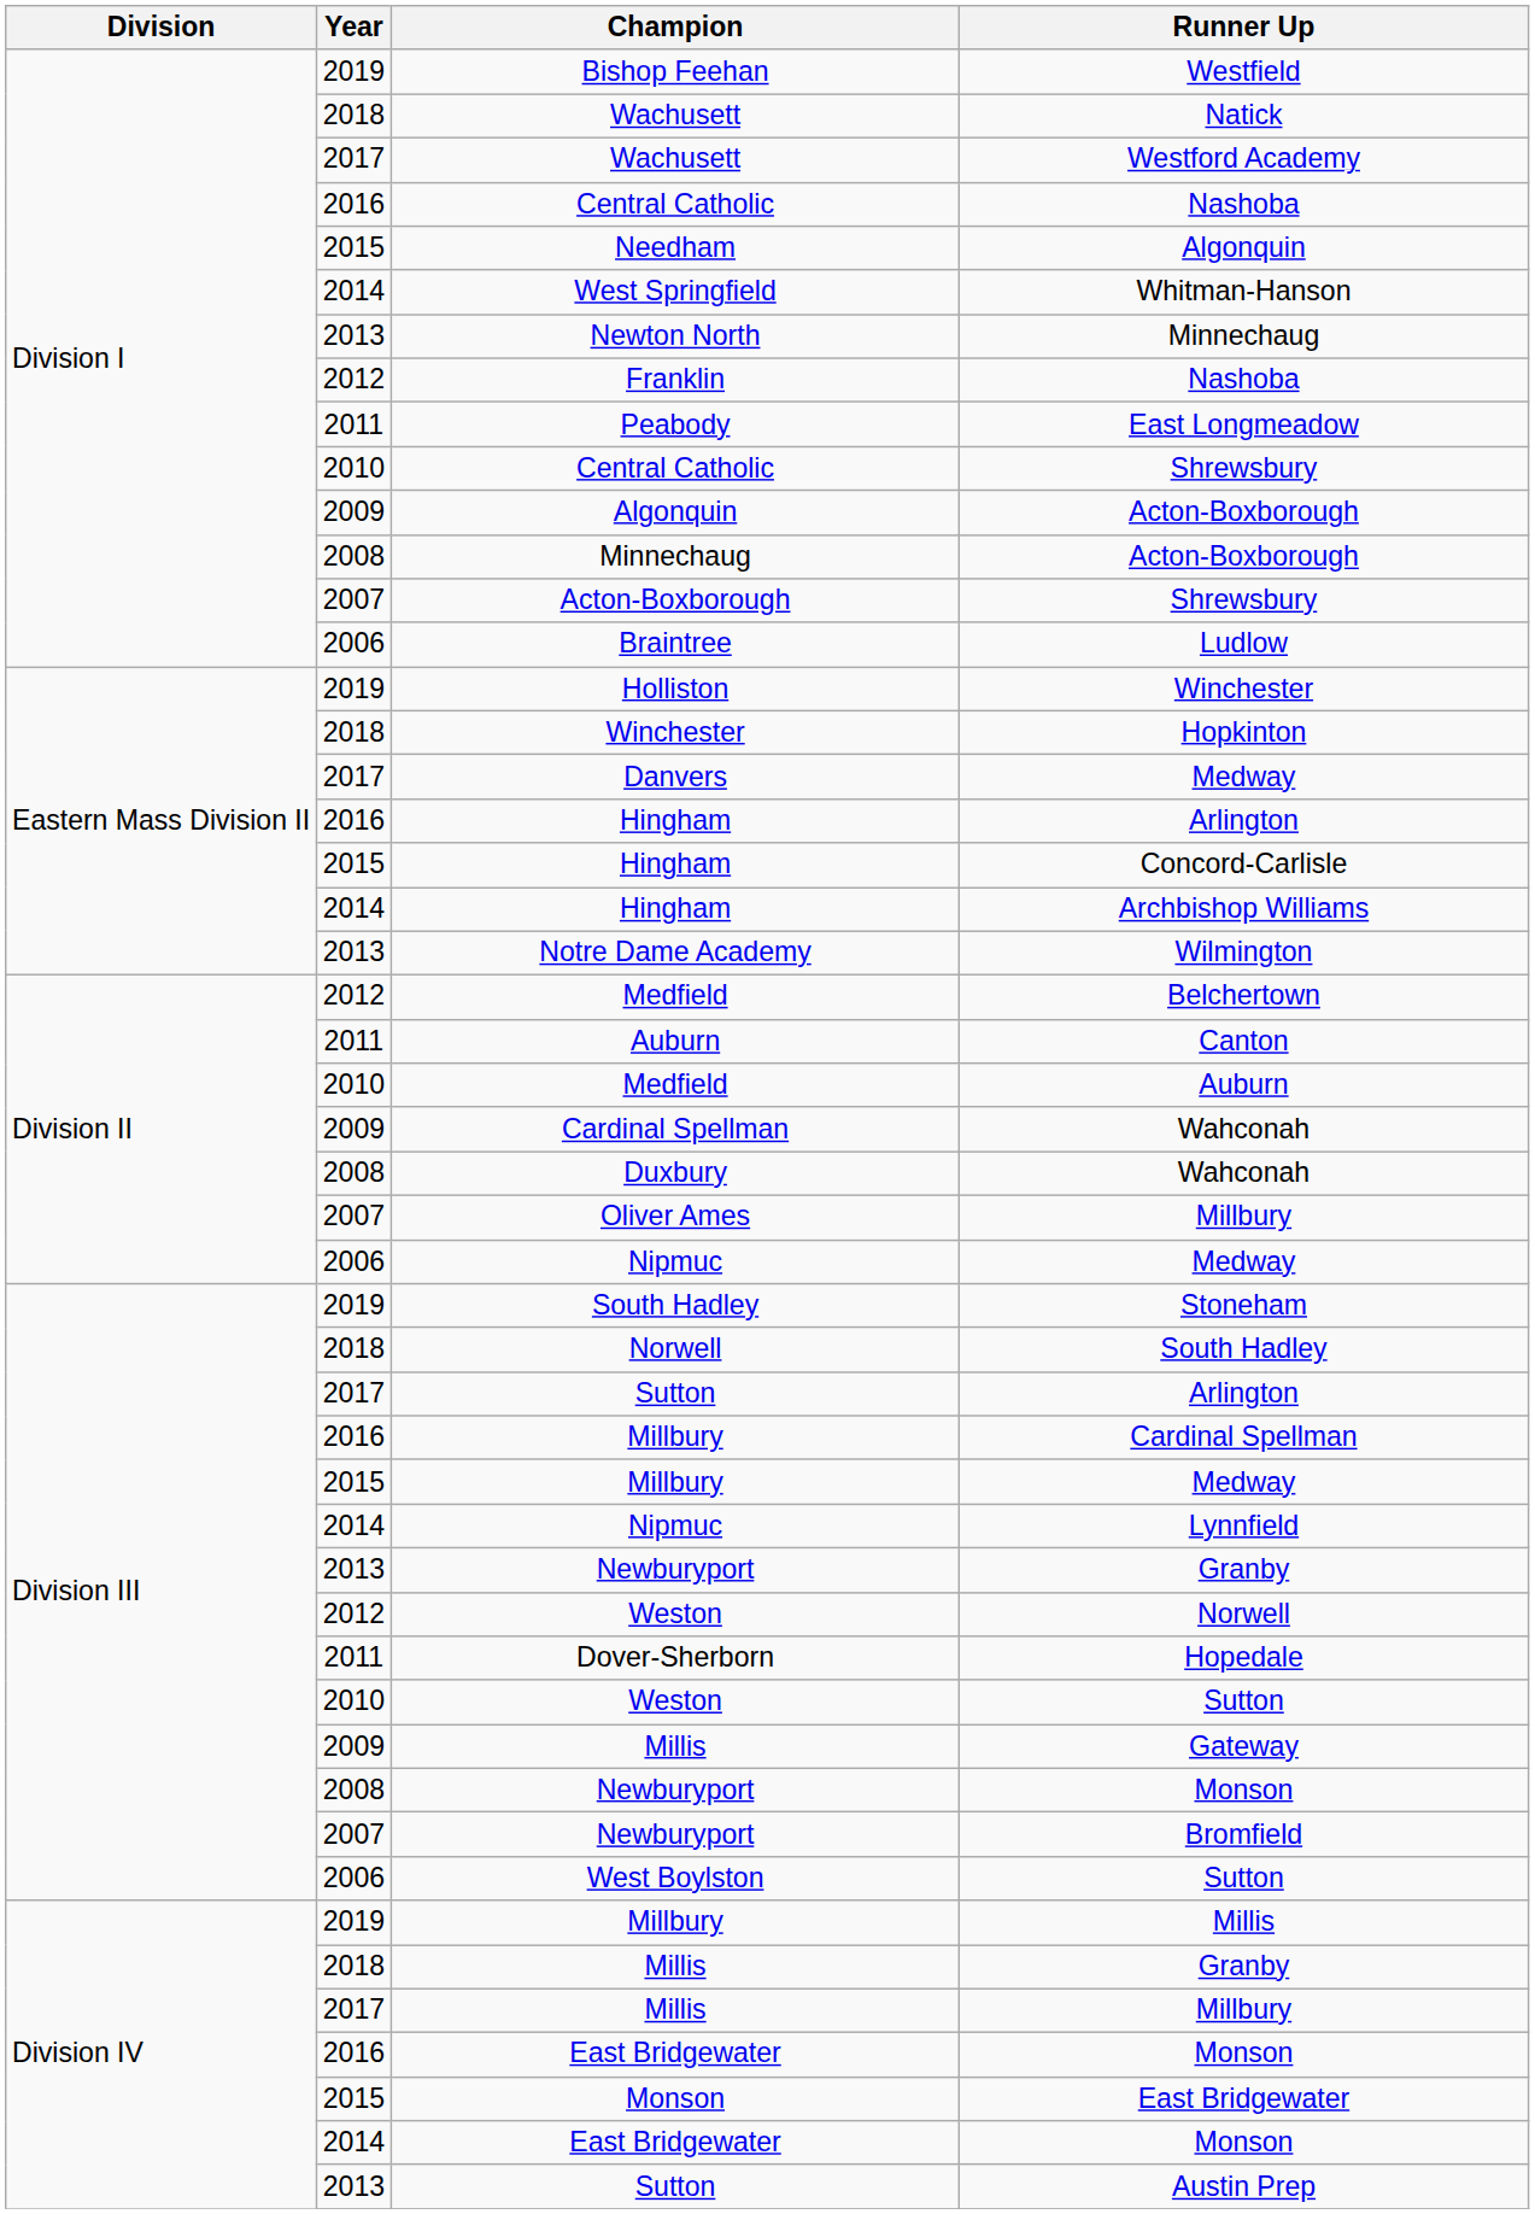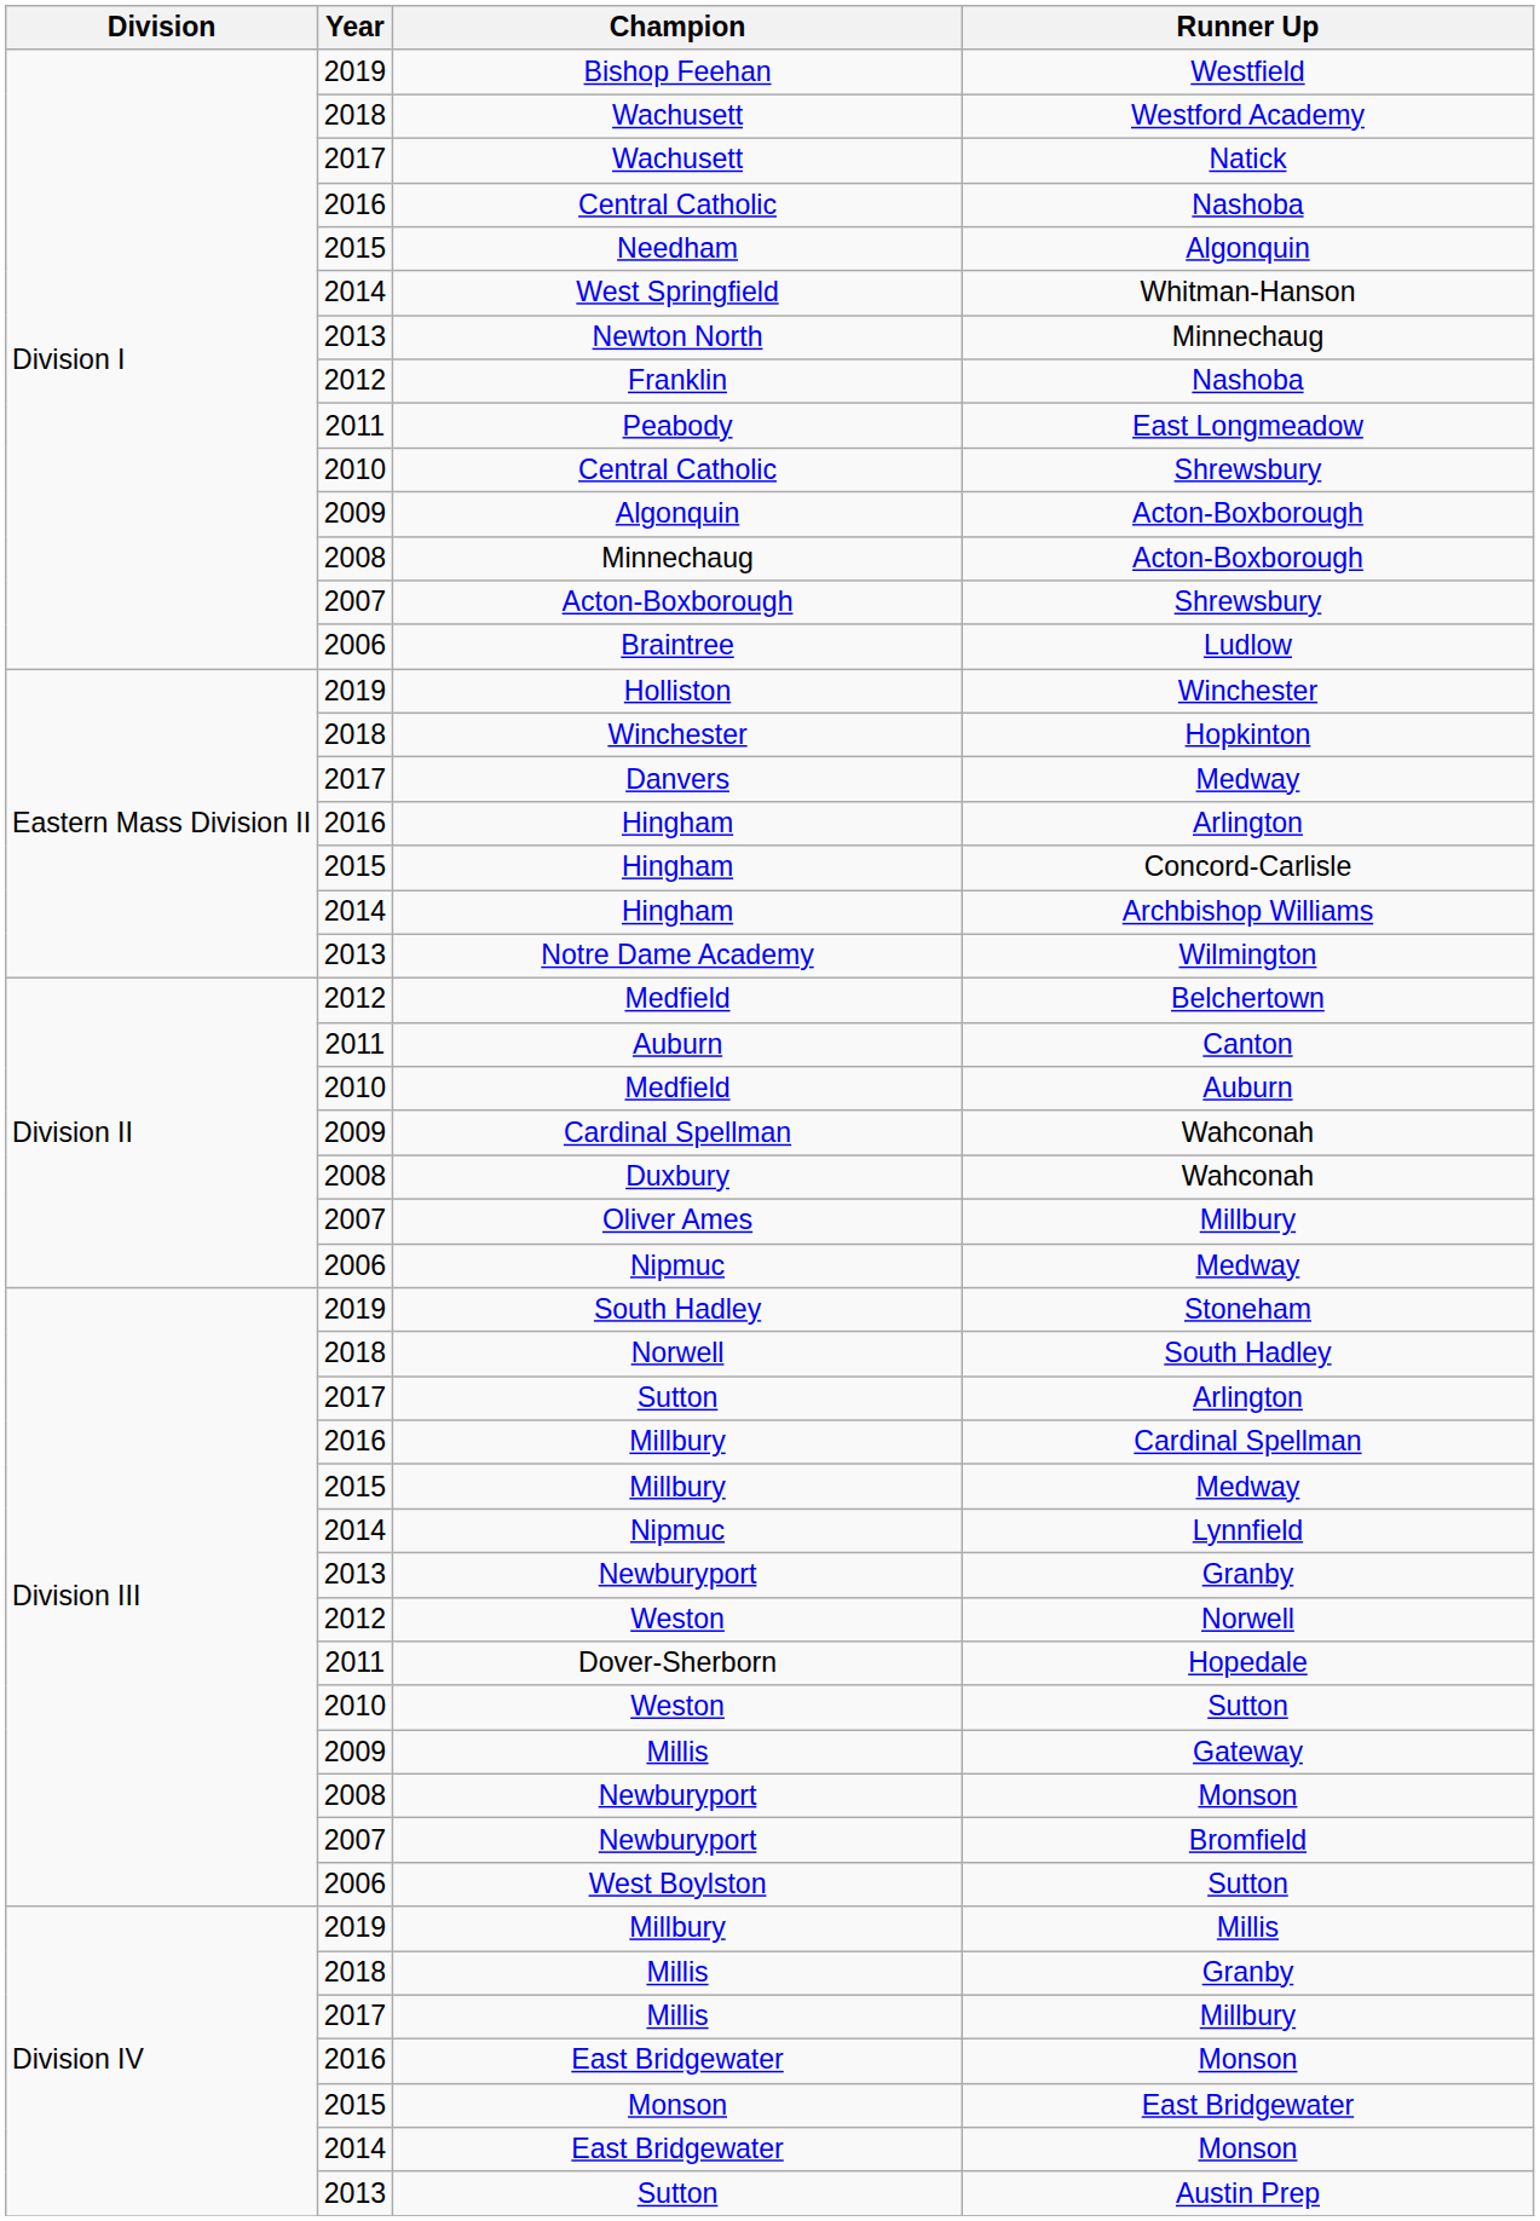 <table class="wikitable">
 <tr>
 <th>Division</th>
 <th colspan="2">Year</th>
 <th>Champion</th>
 <th>Runner Up</th>
 </tr>
 <tr>
 <td rowspan="14">Division I</td>
 <td colspan="2" style="text-align:center">2019</td>
 <td style="text-align:center; width:20em"><a href='#'>Bishop Feehan</a></td>
 <td style="text-align:center; width:20em"><a href='#'>Westfield</a></td>
 </tr>
 <tr>
 <td colspan="2" style="text-align:center">2018</td>
 <td style="text-align:center; width:20em"><a href='#'>Wachusett</a></td>
-<td style="text-align:center; width:20em"><a href='#'>Natick</a></td>
+<td style="text-align:center"><a href='#'>Westford Academy</a></td>
 </tr>
 <tr>
 <td colspan="2" style="text-align:center">2017</td>
 <td style="text-align:center"><a href='#'>Wachusett</a></td>
-<td style="text-align:center"><a href='#'>Westford Academy</a></td>
+<td style="text-align:center; width:20em"><a href='#'>Natick</a></td>
 </tr>
 <tr>
 <td colspan="2" style="text-align:center">2016</td>
 <td style="text-align:center"><a href='#'>Central Catholic</a></td>
 <td style="text-align:center"><a href='#'>Nashoba</a></td>
 </tr>
 <tr>
 <td colspan="2" style="text-align:center">2015</td>
 <td style="text-align:center"><a href='#'>Needham</a></td>
 <td style="text-align:center"><a href='#'>Algonquin</a></td>
 </tr>
 <tr>
 <td colspan="2" style="text-align:center">2014</td>
 <td style="text-align:center"><a href='#'>West Springfield</a></td>
 <td style="text-align:center">Whitman-Hanson</td>
 </tr>
 <tr>
 <td colspan="2" style="text-align:center">2013</td>
 <td style="text-align:center"><a href='#'>Newton North</a></td>
 <td style="text-align:center">Minnechaug</td>
 </tr>
 <tr>
 <td colspan="2" style="text-align:center">2012</td>
 <td style="text-align:center"><a href='#'>Franklin</a></td>
 <td style="text-align:center"><a href='#'>Nashoba</a></td>
 </tr>
 <tr>
 <td colspan="2" style="text-align:center">2011</td>
 <td style="text-align:center"><a href='#'>Peabody</a></td>
 <td style="text-align:center"><a href='#'>East Longmeadow</a></td>
 </tr>
 <tr>
 <td colspan="2" style="text-align:center">2010</td>
 <td style="text-align:center"><a href='#'>Central Catholic</a></td>
 <td style="text-align:center"><a href='#'>Shrewsbury</a></td>
 </tr>
 <tr>
 <td colspan="2" style="text-align:center">2009</td>
 <td style="text-align:center"><a href='#'>Algonquin</a></td>
 <td style="text-align:center"><a href='#'>Acton-Boxborough</a></td>
 </tr>
 <tr>
 <td colspan="2" style="text-align:center">2008</td>
 <td style="text-align:center">Minnechaug</td>
 <td style="text-align:center"><a href='#'>Acton-Boxborough</a></td>
 </tr>
 <tr>
 <td colspan="2" style="text-align:center">2007</td>
 <td style="text-align:center"><a href='#'>Acton-Boxborough</a></td>
 <td style="text-align:center"><a href='#'>Shrewsbury</a></td>
 </tr>
 <tr>
 <td colspan="2" style="text-align:center">2006</td>
 <td style="text-align:center"><a href='#'>Braintree</a></td>
 <td style="text-align:center"><a href='#'>Ludlow</a></td>
 </tr>
 <tr>
 <td rowspan="7">Eastern Mass Division II</td>
 <td colspan="2" style="text-align:center">2019</td>
 <td style="text-align:center; width:20em"><a href='#'>Holliston</a></td>
 <td style="text-align:center; width:20em"><a href='#'>Winchester</a></td>
 </tr>
 <tr>
 <td colspan="2" style="text-align:center">2018</td>
 <td style="text-align:center; width:20em"><a href='#'>Winchester</a></td>
 <td style="text-align:center; width:20em"><a href='#'>Hopkinton</a></td>
 </tr>
 <tr>
 <td colspan="2" style="text-align:center">2017</td>
 <td style="text-align:center"><a href='#'>Danvers</a></td>
 <td style="text-align:center"><a href='#'>Medway</a></td>
 </tr>
 <tr>
 <td colspan="2" style="text-align:center">2016</td>
 <td style="text-align:center"><a href='#'>Hingham</a></td>
 <td style="text-align:center"><a href='#'>Arlington</a></td>
 </tr>
 <tr>
 <td colspan="2" style="text-align:center">2015</td>
 <td style="text-align:center"><a href='#'>Hingham</a></td>
 <td style="text-align:center">Concord-Carlisle</td>
 </tr>
 <tr>
 <td colspan="2" style="text-align:center">2014</td>
 <td style="text-align:center"><a href='#'>Hingham</a></td>
 <td style="text-align:center"><a href='#'>Archbishop Williams</a></td>
 </tr>
 <tr>
 <td colspan="2" style="text-align:center">2013</td>
 <td style="text-align:center"><a href='#'>Notre Dame Academy</a></td>
 <td style="text-align:center"><a href='#'>Wilmington</a></td>
 </tr>
 <tr>
 <td rowspan="7">Division II</td>
 <td colspan="2" style="text-align:center">2012</td>
 <td style="text-align:center; width:20em"><a href='#'>Medfield</a></td>
 <td style="text-align:center; width:20em"><a href='#'>Belchertown</a></td>
 </tr>
 <tr>
 <td colspan="2" style="text-align:center">2011</td>
 <td style="text-align:center"><a href='#'>Auburn</a></td>
 <td style="text-align:center"><a href='#'>Canton</a></td>
 </tr>
 <tr>
 <td colspan="2" style="text-align:center">2010</td>
 <td style="text-align:center"><a href='#'>Medfield</a></td>
 <td style="text-align:center"><a href='#'>Auburn</a></td>
 </tr>
 <tr>
 <td colspan="2" style="text-align:center">2009</td>
 <td style="text-align:center"><a href='#'>Cardinal Spellman</a></td>
 <td style="text-align:center">Wahconah</td>
 </tr>
 <tr>
 <td colspan="2" style="text-align:center">2008</td>
 <td style="text-align:center"><a href='#'>Duxbury</a></td>
 <td style="text-align:center">Wahconah</td>
 </tr>
 <tr>
 <td colspan="2" style="text-align:center">2007</td>
 <td style="text-align:center"><a href='#'>Oliver Ames</a></td>
 <td style="text-align:center"><a href='#'>Millbury</a></td>
 </tr>
 <tr>
 <td colspan="2" style="text-align:center">2006</td>
 <td style="text-align:center"><a href='#'>Nipmuc</a></td>
 <td style="text-align:center"><a href='#'>Medway</a></td>
 </tr>
 <tr>
 <td rowspan="14">Division III</td>
 <td colspan="2" style="text-align:center">2019</td>
 <td style="text-align:center; width:20em"><a href='#'>South Hadley</a></td>
 <td style="text-align:center; width:20em"><a href='#'>Stoneham</a></td>
 </tr>
 <tr>
 <td colspan="2" style="text-align:center">2018</td>
 <td style="text-align:center; width:20em"><a href='#'>Norwell</a></td>
 <td style="text-align:center; width:20em"><a href='#'>South Hadley</a></td>
 </tr>
 <tr>
 <td colspan="2" style="text-align:center">2017</td>
 <td style="text-align:center"><a href='#'>Sutton</a></td>
 <td style="text-align:center"><a href='#'>Arlington</a></td>
 </tr>
 <tr>
 <td colspan="2" style="text-align:center">2016</td>
 <td style="text-align:center"><a href='#'>Millbury</a></td>
 <td style="text-align:center"><a href='#'>Cardinal Spellman</a></td>
 </tr>
 <tr>
 <td colspan="2" style="text-align:center">2015</td>
 <td style="text-align:center"><a href='#'>Millbury</a></td>
 <td style="text-align:center"><a href='#'>Medway</a></td>
 </tr>
 <tr>
 <td colspan="2" style="text-align:center">2014</td>
 <td style="text-align:center"><a href='#'>Nipmuc</a></td>
 <td style="text-align:center"><a href='#'>Lynnfield</a></td>
 </tr>
 <tr>
 <td colspan="2" style="text-align:center">2013</td>
 <td style="text-align:center"><a href='#'>Newburyport</a></td>
 <td style="text-align:center"><a href='#'>Granby</a></td>
 </tr>
 <tr>
 <td colspan="2" style="text-align:center">2012</td>
 <td style="text-align:center"><a href='#'>Weston</a></td>
 <td style="text-align:center"><a href='#'>Norwell</a></td>
 </tr>
 <tr>
 <td colspan="2" style="text-align:center">2011</td>
 <td style="text-align:center">Dover-Sherborn</td>
 <td style="text-align:center"><a href='#'>Hopedale</a></td>
 </tr>
 <tr>
 <td colspan="2" style="text-align:center">2010</td>
 <td style="text-align:center"><a href='#'>Weston</a></td>
 <td style="text-align:center"><a href='#'>Sutton</a></td>
 </tr>
 <tr>
 <td colspan="2" style="text-align:center">2009</td>
 <td style="text-align:center"><a href='#'>Millis</a></td>
 <td style="text-align:center"><a href='#'>Gateway</a></td>
 </tr>
 <tr>
 <td colspan="2" style="text-align:center">2008</td>
 <td style="text-align:center"><a href='#'>Newburyport</a></td>
 <td style="text-align:center"><a href='#'>Monson</a></td>
 </tr>
 <tr>
 <td colspan="2" style="text-align:center">2007</td>
 <td style="text-align:center"><a href='#'>Newburyport</a></td>
 <td style="text-align:center"><a href='#'>Bromfield</a></td>
 </tr>
 <tr>
 <td colspan="2" style="text-align:center">2006</td>
 <td style="text-align:center"><a href='#'>West Boylston</a></td>
 <td style="text-align:center"><a href='#'>Sutton</a></td>
 </tr>
 <tr>
 <td rowspan="14">Division IV</td>
 <td colspan="2" style="text-align:center">2019</td>
 <td style="text-align:center; width:20em"><a href='#'>Millbury</a></td>
 <td style="text-align:center; width:20em"><a href='#'>Millis</a></td>
 </tr>
 <tr>
 <td colspan="2" style="text-align:center">2018</td>
 <td style="text-align:center; width:20em"><a href='#'>Millis</a></td>
 <td style="text-align:center; width:20em"><a href='#'>Granby</a></td>
 </tr>
 <tr>
 <td colspan="2" style="text-align:center">2017</td>
 <td style="text-align:center"><a href='#'>Millis</a></td>
 <td style="text-align:center"><a href='#'>Millbury</a></td>
 </tr>
 <tr>
 <td colspan="2" style="text-align:center">2016</td>
 <td style="text-align:center"><a href='#'>East Bridgewater</a></td>
 <td style="text-align:center"><a href='#'>Monson</a></td>
 </tr>
 <tr>
 <td colspan="2" style="text-align:center">2015</td>
 <td style="text-align:center"><a href='#'>Monson</a></td>
 <td style="text-align:center"><a href='#'>East Bridgewater</a></td>
 </tr>
 <tr>
 <td colspan="2" style="text-align:center">2014</td>
 <td style="text-align:center"><a href='#'>East Bridgewater</a></td>
 <td style="text-align:center"><a href='#'>Monson</a></td>
 </tr>
 <tr>
 <td colspan="2" style="text-align:center">2013</td>
 <td style="text-align:center"><a href='#'>Sutton</a></td>
 <td style="text-align:center"><a href='#'>Austin Prep</a></td>
 </tr>
 <tr>
 </tr>
 </table>
